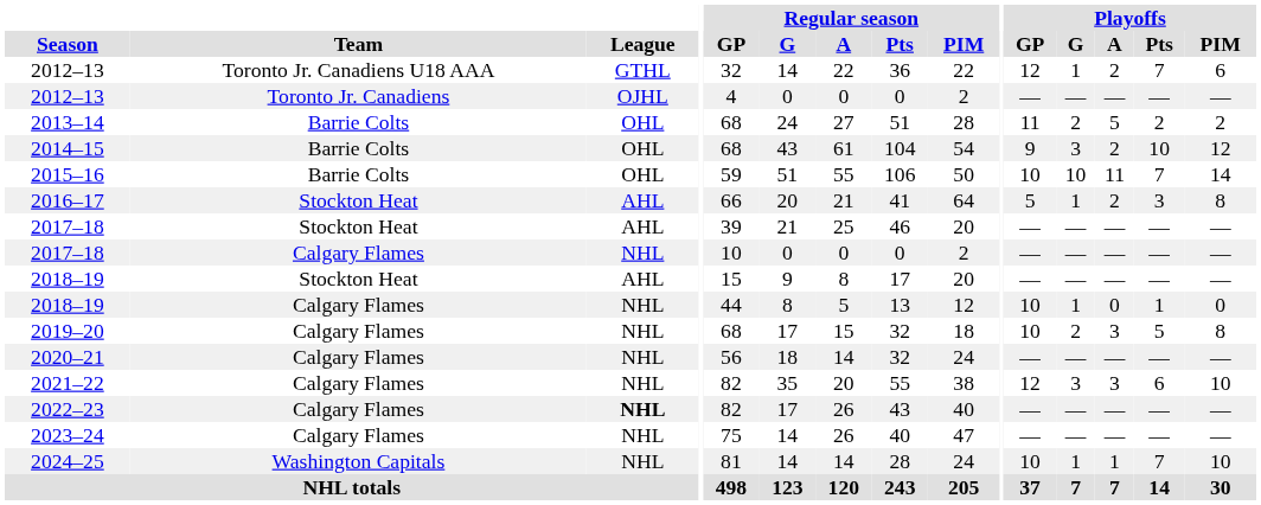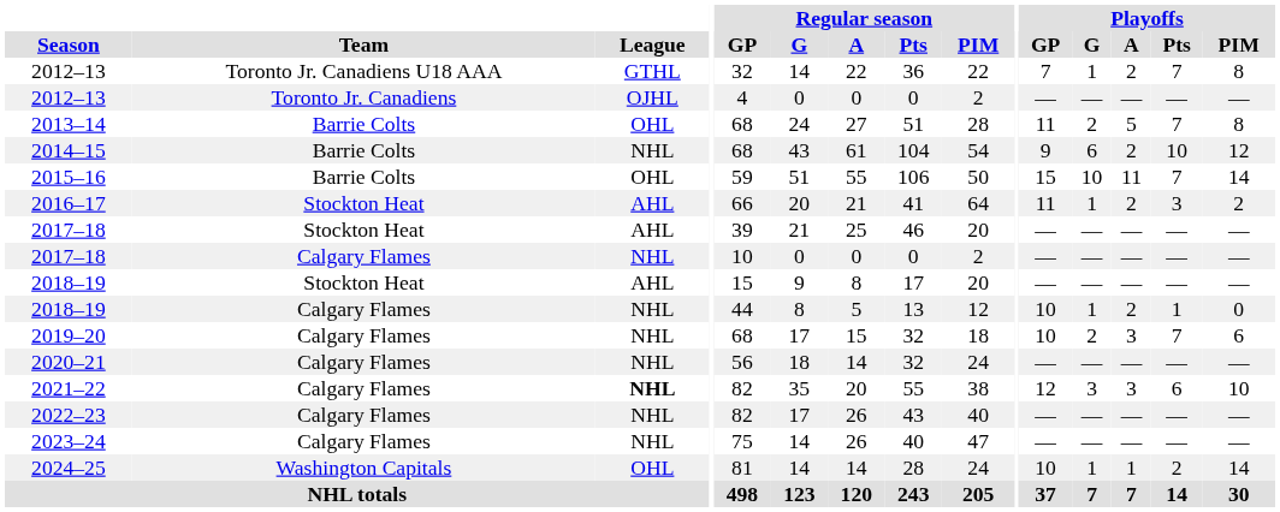 <table border="0" cellpadding="1" cellspacing="0" style="text-align:center; width:60em">
 <tr bgcolor="#e0e0e0">
 <th colspan="3" bgcolor="#ffffff"></th>
 <th rowspan="99" bgcolor="#ffffff"></th>
 <th colspan="5"><a href='#'>Regular season</a></th>
 <th rowspan="99" bgcolor="#ffffff"></th>
 <th colspan="5"><a href='#'>Playoffs</a></th>
 </tr>
 <tr bgcolor="#e0e0e0">
 <th><a href='#'>Season</a></th>
 <th>Team</th>
 <th>League</th>
 <th>GP</th>
 <th><a href='#'>G</a></th>
 <th><a href='#'>A</a></th>
 <th><a href='#'>Pts</a></th>
 <th><a href='#'>PIM</a></th>
 <th>GP</th>
 <th>G</th>
 <th>A</th>
 <th>Pts</th>
 <th>PIM</th>
 </tr>
 <tr>
 <td>2012–13</td>
 <td>Toronto Jr. Canadiens U18 AAA</td>
 <td><a href='#'>GTHL</a></td>
 <td>32</td>
 <td>14</td>
 <td>22</td>
 <td>36</td>
 <td>22</td>
-<td>12</td>
+<td>7</td>
 <td>1</td>
 <td>2</td>
 <td>7</td>
-<td>6</td>
+<td>8</td>
 </tr>
 <tr bgcolor="#f0f0f0">
 <td><a href='#'>2012–13</a></td>
 <td><a href='#'>Toronto Jr. Canadiens</a></td>
 <td><a href='#'>OJHL</a></td>
 <td>4</td>
 <td>0</td>
 <td>0</td>
 <td>0</td>
 <td>2</td>
 <td>—</td>
 <td>—</td>
 <td>—</td>
 <td>—</td>
 <td>—</td>
 </tr>
 <tr>
 <td><a href='#'>2013–14</a></td>
 <td><a href='#'>Barrie Colts</a></td>
 <td><a href='#'>OHL</a></td>
 <td>68</td>
 <td>24</td>
 <td>27</td>
 <td>51</td>
 <td>28</td>
 <td>11</td>
 <td>2</td>
 <td>5</td>
-<td>2</td>
-<td>2</td>
+<td>7</td>
+<td>8</td>
 </tr>
 <tr bgcolor="#f0f0f0">
 <td><a href='#'>2014–15</a></td>
 <td>Barrie Colts</td>
-<td>OHL</td>
+<td>NHL</td>
 <td>68</td>
 <td>43</td>
 <td>61</td>
 <td>104</td>
 <td>54</td>
 <td>9</td>
-<td>3</td>
+<td>6</td>
 <td>2</td>
 <td>10</td>
 <td>12</td>
 </tr>
 <tr>
 <td><a href='#'>2015–16</a></td>
 <td>Barrie Colts</td>
 <td>OHL</td>
 <td>59</td>
 <td>51</td>
 <td>55</td>
 <td>106</td>
 <td>50</td>
-<td>10</td>
+<td>15</td>
 <td>10</td>
 <td>11</td>
 <td>7</td>
 <td>14</td>
 </tr>
 <tr bgcolor="#f0f0f0">
 <td><a href='#'>2016–17</a></td>
 <td><a href='#'>Stockton Heat</a></td>
 <td><a href='#'>AHL</a></td>
 <td>66</td>
 <td>20</td>
 <td>21</td>
 <td>41</td>
 <td>64</td>
-<td>5</td>
+<td>11</td>
 <td>1</td>
 <td>2</td>
 <td>3</td>
-<td>8</td>
+<td>2</td>
 </tr>
 <tr>
 <td><a href='#'>2017–18</a></td>
 <td>Stockton Heat</td>
 <td>AHL</td>
 <td>39</td>
 <td>21</td>
 <td>25</td>
 <td>46</td>
 <td>20</td>
 <td>—</td>
 <td>—</td>
 <td>—</td>
 <td>—</td>
 <td>—</td>
 </tr>
 <tr bgcolor="#f0f0f0">
 <td><a href='#'>2017–18</a></td>
 <td><a href='#'>Calgary Flames</a></td>
 <td><a href='#'>NHL</a></td>
 <td>10</td>
 <td>0</td>
 <td>0</td>
 <td>0</td>
 <td>2</td>
 <td>—</td>
 <td>—</td>
 <td>—</td>
 <td>—</td>
 <td>—</td>
 </tr>
 <tr>
 <td><a href='#'>2018–19</a></td>
 <td>Stockton Heat</td>
 <td>AHL</td>
 <td>15</td>
 <td>9</td>
 <td>8</td>
 <td>17</td>
 <td>20</td>
 <td>—</td>
 <td>—</td>
 <td>—</td>
 <td>—</td>
 <td>—</td>
 </tr>
 <tr bgcolor="#f0f0f0">
 <td><a href='#'>2018–19</a></td>
 <td>Calgary Flames</td>
 <td>NHL</td>
 <td>44</td>
 <td>8</td>
 <td>5</td>
 <td>13</td>
 <td>12</td>
 <td>10</td>
 <td>1</td>
-<td>0</td>
+<td>2</td>
 <td>1</td>
 <td>0</td>
 </tr>
 <tr>
 <td><a href='#'>2019–20</a></td>
 <td>Calgary Flames</td>
 <td>NHL</td>
 <td>68</td>
 <td>17</td>
 <td>15</td>
 <td>32</td>
 <td>18</td>
 <td>10</td>
 <td>2</td>
 <td>3</td>
-<td>5</td>
-<td>8</td>
+<td>7</td>
+<td>6</td>
 </tr>
 <tr bgcolor="#f0f0f0">
 <td><a href='#'>2020–21</a></td>
 <td>Calgary Flames</td>
 <td>NHL</td>
 <td>56</td>
 <td>18</td>
 <td>14</td>
 <td>32</td>
 <td>24</td>
 <td>—</td>
 <td>—</td>
 <td>—</td>
 <td>—</td>
 <td>—</td>
 </tr>
 <tr>
 <td><a href='#'>2021–22</a></td>
 <td>Calgary Flames</td>
-<td>NHL</td>
+<td><strong>NHL</strong></td>
 <td>82</td>
 <td>35</td>
 <td>20</td>
 <td>55</td>
 <td>38</td>
 <td>12</td>
 <td>3</td>
 <td>3</td>
 <td>6</td>
 <td>10</td>
 </tr>
 <tr bgcolor="#f0f0f0">
 <td><a href='#'>2022–23</a></td>
 <td>Calgary Flames</td>
-<td><strong>NHL</strong></td>
+<td>NHL</td>
 <td>82</td>
 <td>17</td>
 <td>26</td>
 <td>43</td>
 <td>40</td>
 <td>—</td>
 <td>—</td>
 <td>—</td>
 <td>—</td>
 <td>—</td>
 </tr>
 <tr>
 <td><a href='#'>2023–24</a></td>
 <td>Calgary Flames</td>
 <td>NHL</td>
 <td>75</td>
 <td>14</td>
 <td>26</td>
 <td>40</td>
 <td>47</td>
 <td>—</td>
 <td>—</td>
 <td>—</td>
 <td>—</td>
 <td>—</td>
 </tr>
 <tr bgcolor="#f0f0f0">
 <td><a href='#'>2024–25</a></td>
 <td><a href='#'>Washington Capitals</a></td>
-<td>NHL</td>
+<td><a href='#'>OHL</a></td>
 <td>81</td>
 <td>14</td>
 <td>14</td>
 <td>28</td>
 <td>24</td>
 <td>10</td>
 <td>1</td>
 <td>1</td>
-<td>7</td>
-<td>10</td>
+<td>2</td>
+<td>14</td>
 </tr>
 <tr bgcolor="#e0e0e0">
 <th colspan="3">NHL totals</th>
 <th>498</th>
 <th>123</th>
 <th>120</th>
 <th>243</th>
 <th>205</th>
 <th>37</th>
 <th>7</th>
 <th>7</th>
 <th>14</th>
 <th>30</th>
 </tr>
 </table>
